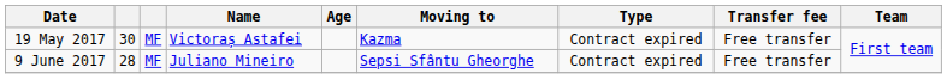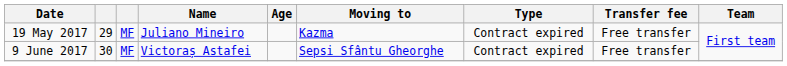 <table class="wikitable sortable" style="width:70%; text-align:center; font-size:100%; text-align:centre;">
 <tr>
 <th>Date</th>
 <th></th>
 <th></th>
 <th>Name</th>
 <th>Age</th>
 <th>Moving to</th>
 <th>Type</th>
 <th>Transfer fee</th>
 <th>Team</th>
 </tr>
 <tr>
 <td>19 May 2017</td>
-<td>30</td>
+<td>29</td>
 <td><a href='#'>MF</a></td>
-<td style="text-align:left"> <a href='#'>Victoraș Astafei</a></td>
+<td style="text-align:left"> <a href='#'>Juliano Mineiro</a></td>
 <td></td>
 <td style="text-align:left"> <a href='#'>Kazma</a></td>
 <td>Contract expired</td>
 <td>Free transfer</td>
 <td rowspan="2"><a href='#'>First team</a></td>
 </tr>
 <tr>
 <td>9 June 2017</td>
-<td>28</td>
+<td>30</td>
 <td><a href='#'>MF</a></td>
-<td style="text-align:left"> <a href='#'>Juliano Mineiro</a></td>
+<td style="text-align:left"> <a href='#'>Victoraș Astafei</a></td>
 <td></td>
 <td style="text-align:left"> <a href='#'>Sepsi Sfântu Gheorghe</a></td>
 <td>Contract expired</td>
 <td>Free transfer</td>
 </tr>
 <tr>
 </tr>
 </table>
